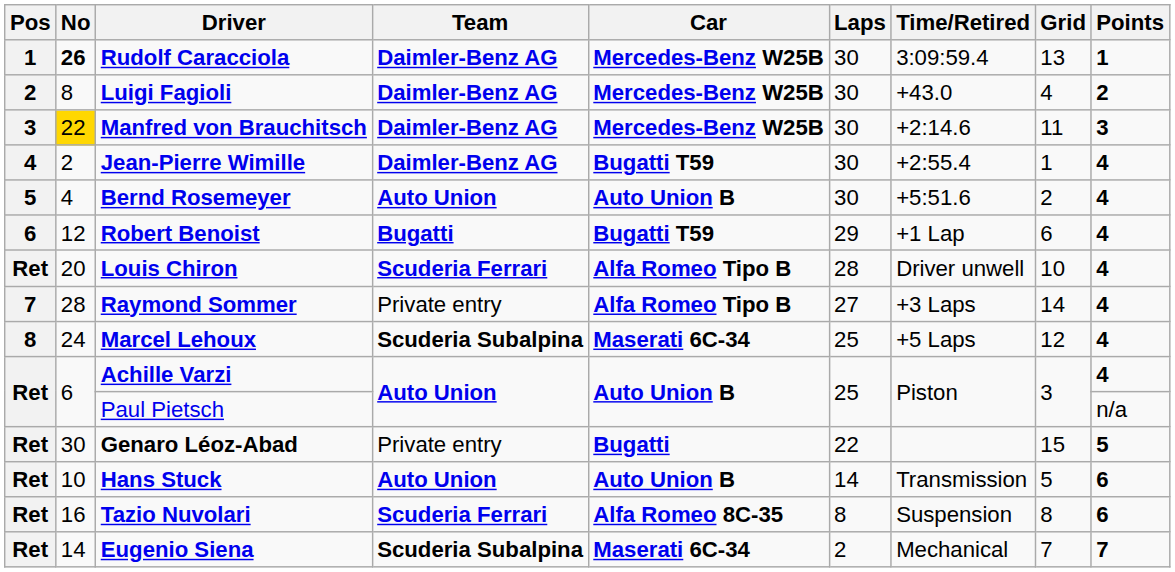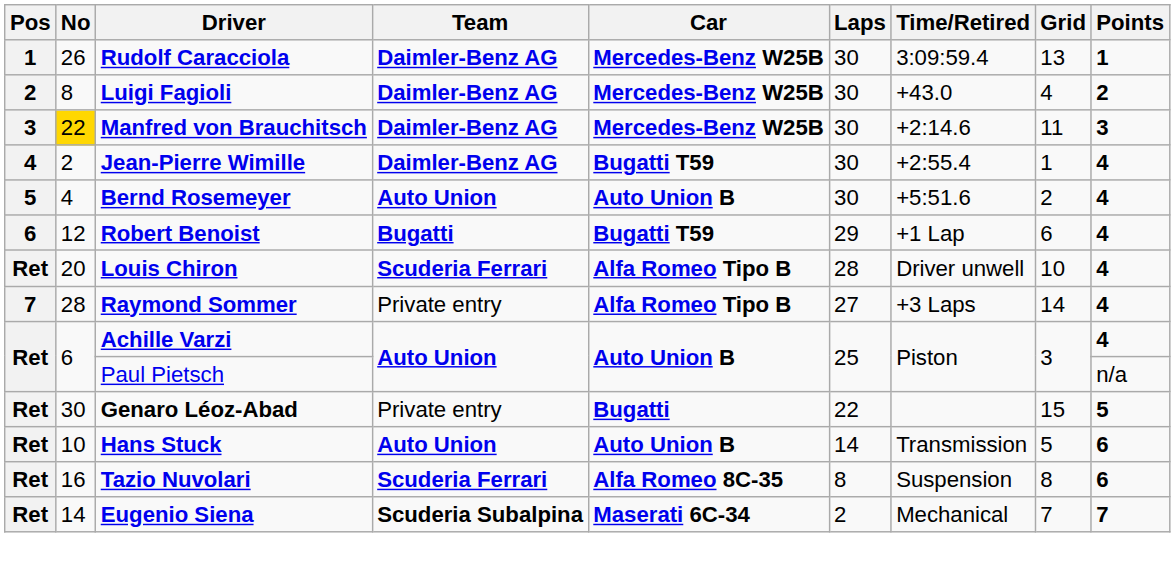 <table class="wikitable" style="font-size: 95%;">
 <tr>
 <th>Pos</th>
 <th>No</th>
 <th>Driver</th>
 <th>Team</th>
 <th>Car</th>
 <th>Laps</th>
 <th>Time/Retired</th>
 <th>Grid</th>
 <th>Points</th>
 </tr>
 <tr>
 <th>1</th>
-<td><strong>26</strong></td>
+<td>26</td>
 <td> <strong><a href='#'>Rudolf Caracciola</a></strong></td>
 <td><strong><a href='#'>Daimler-Benz AG</a></strong></td>
 <td><strong><a href='#'>Mercedes-Benz</a> W25B</strong></td>
 <td>30</td>
 <td>3:09:59.4</td>
 <td>13</td>
 <td><strong>1</strong></td>
 </tr>
 <tr>
 <th>2</th>
 <td>8</td>
 <td> <strong><a href='#'>Luigi Fagioli</a></strong></td>
 <td><strong><a href='#'>Daimler-Benz AG</a></strong></td>
 <td><strong><a href='#'>Mercedes-Benz</a> W25B</strong></td>
 <td>30</td>
 <td>+43.0</td>
 <td>4</td>
 <td><strong>2</strong></td>
 </tr>
 <tr>
 <th>3</th>
 <td style="background: gold;">22</td>
 <td> <strong><a href='#'>Manfred von Brauchitsch</a></strong></td>
 <td><strong><a href='#'>Daimler-Benz AG</a></strong></td>
 <td><strong><a href='#'>Mercedes-Benz</a> W25B</strong></td>
 <td>30</td>
 <td>+2:14.6</td>
 <td>11</td>
 <td><strong>3</strong></td>
 </tr>
 <tr>
 <th>4</th>
 <td>2</td>
 <td> <strong><a href='#'>Jean-Pierre Wimille</a></strong></td>
 <td><strong><a href='#'>Daimler-Benz AG</a></strong></td>
 <td><strong><a href='#'>Bugatti</a> T59</strong></td>
 <td>30</td>
 <td>+2:55.4</td>
 <td>1</td>
 <td><strong>4</strong></td>
 </tr>
 <tr>
 <th>5</th>
 <td>4</td>
 <td> <strong><a href='#'>Bernd Rosemeyer</a></strong></td>
 <td><strong><a href='#'>Auto Union</a></strong></td>
 <td><strong><a href='#'>Auto Union</a> B</strong></td>
 <td>30</td>
 <td>+5:51.6</td>
 <td>2</td>
 <td><strong>4</strong></td>
 </tr>
 <tr>
 <th>6</th>
 <td>12</td>
 <td> <strong><a href='#'>Robert Benoist</a></strong></td>
 <td><strong><a href='#'>Bugatti</a></strong></td>
 <td><strong><a href='#'>Bugatti</a> T59</strong></td>
 <td>29</td>
 <td>+1 Lap</td>
 <td>6</td>
 <td><strong>4</strong></td>
 </tr>
 <tr>
 <th>Ret</th>
 <td>20</td>
 <td> <strong><a href='#'>Louis Chiron</a></strong></td>
 <td><strong><a href='#'>Scuderia Ferrari</a></strong></td>
 <td><strong><a href='#'>Alfa Romeo</a> Tipo B</strong></td>
 <td>28</td>
 <td>Driver unwell</td>
 <td>10</td>
 <td><strong>4</strong></td>
 </tr>
 <tr>
 <th>7</th>
 <td>28</td>
 <td> <strong><a href='#'>Raymond Sommer</a></strong></td>
 <td>Private entry</td>
 <td><strong><a href='#'>Alfa Romeo</a> Tipo B</strong></td>
 <td>27</td>
 <td>+3 Laps</td>
 <td>14</td>
 <td><strong>4</strong></td>
 </tr>
 <tr>
-<th>8</th>
-<td>24</td>
-<td> <strong><a href='#'>Marcel Lehoux</a></strong></td>
-<td><strong>Scuderia Subalpina</strong></td>
-<td><strong><a href='#'>Maserati</a> 6C-34</strong></td>
-<td>25</td>
-<td>+5 Laps</td>
-<td>12</td>
-<td><strong>4</strong></td>
-</tr>
-<tr>
 <th rowspan=2>Ret</th>
 <td rowspan=2>6</td>
 <td> <strong><a href='#'>Achille Varzi</a></strong></td>
 <td rowspan=2><strong><a href='#'>Auto Union</a></strong></td>
 <td rowspan=2><strong><a href='#'>Auto Union</a> B</strong></td>
 <td rowspan=2>25</td>
 <td rowspan=2>Piston</td>
 <td rowspan=2>3</td>
 <td><strong>4</strong></td>
 </tr>
 <tr>
 <td> <a href='#'>Paul Pietsch</a></td>
 <td>n/a</td>
 </tr>
 <tr>
 <th>Ret</th>
 <td>30</td>
 <td> <strong>Genaro Léoz-Abad</strong></td>
 <td>Private entry</td>
 <td><strong><a href='#'>Bugatti</a></strong></td>
 <td>22</td>
 <td></td>
 <td>15</td>
 <td><strong>5</strong></td>
 </tr>
 <tr>
 <th>Ret</th>
 <td>10</td>
 <td> <strong><a href='#'>Hans Stuck</a></strong></td>
 <td><strong><a href='#'>Auto Union</a></strong></td>
 <td><strong><a href='#'>Auto Union</a> B</strong></td>
 <td>14</td>
 <td>Transmission</td>
 <td>5</td>
 <td><strong>6</strong></td>
 </tr>
 <tr>
 <th>Ret</th>
 <td>16</td>
 <td> <strong><a href='#'>Tazio Nuvolari</a></strong></td>
 <td><strong><a href='#'>Scuderia Ferrari</a></strong></td>
 <td><strong><a href='#'>Alfa Romeo</a> 8C-35</strong></td>
 <td>8</td>
 <td>Suspension</td>
 <td>8</td>
 <td><strong>6</strong></td>
 </tr>
 <tr>
 <th>Ret</th>
 <td>14</td>
 <td> <strong><a href='#'>Eugenio Siena</a></strong></td>
 <td><strong>Scuderia Subalpina</strong></td>
 <td><strong><a href='#'>Maserati</a> 6C-34</strong></td>
 <td>2</td>
 <td>Mechanical</td>
 <td>7</td>
 <td><strong>7</strong></td>
 </tr>
 </table>
